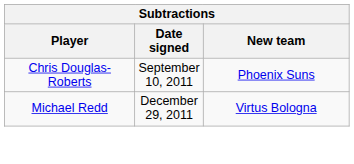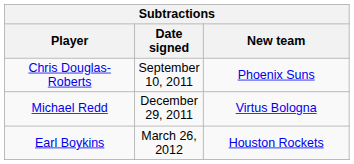 <table class="wikitable" style="text-align:center">
 <tr>
 <th colspan=3>Subtractions</th>
 </tr>
 <tr>
 <th style="width:160px">Player</th>
 <th style="width:80px">Date signed</th>
 <th style="width:180px">New team</th>
 </tr>
 <tr>
 <td><a href='#'>Chris Douglas-Roberts</a></td>
 <td>September 10, 2011</td>
 <td><a href='#'>Phoenix Suns</a></td>
 </tr>
 <tr>
 <td><a href='#'>Michael Redd</a></td>
 <td>December 29, 2011</td>
 <td><a href='#'>Virtus Bologna</a> </td>
 </tr>
+<tr>
+<td><a href='#'>Earl Boykins</a></td>
+<td>March 26, 2012</td>
+<td><a href='#'>Houston Rockets</a></td>
+</tr>
 </table>
